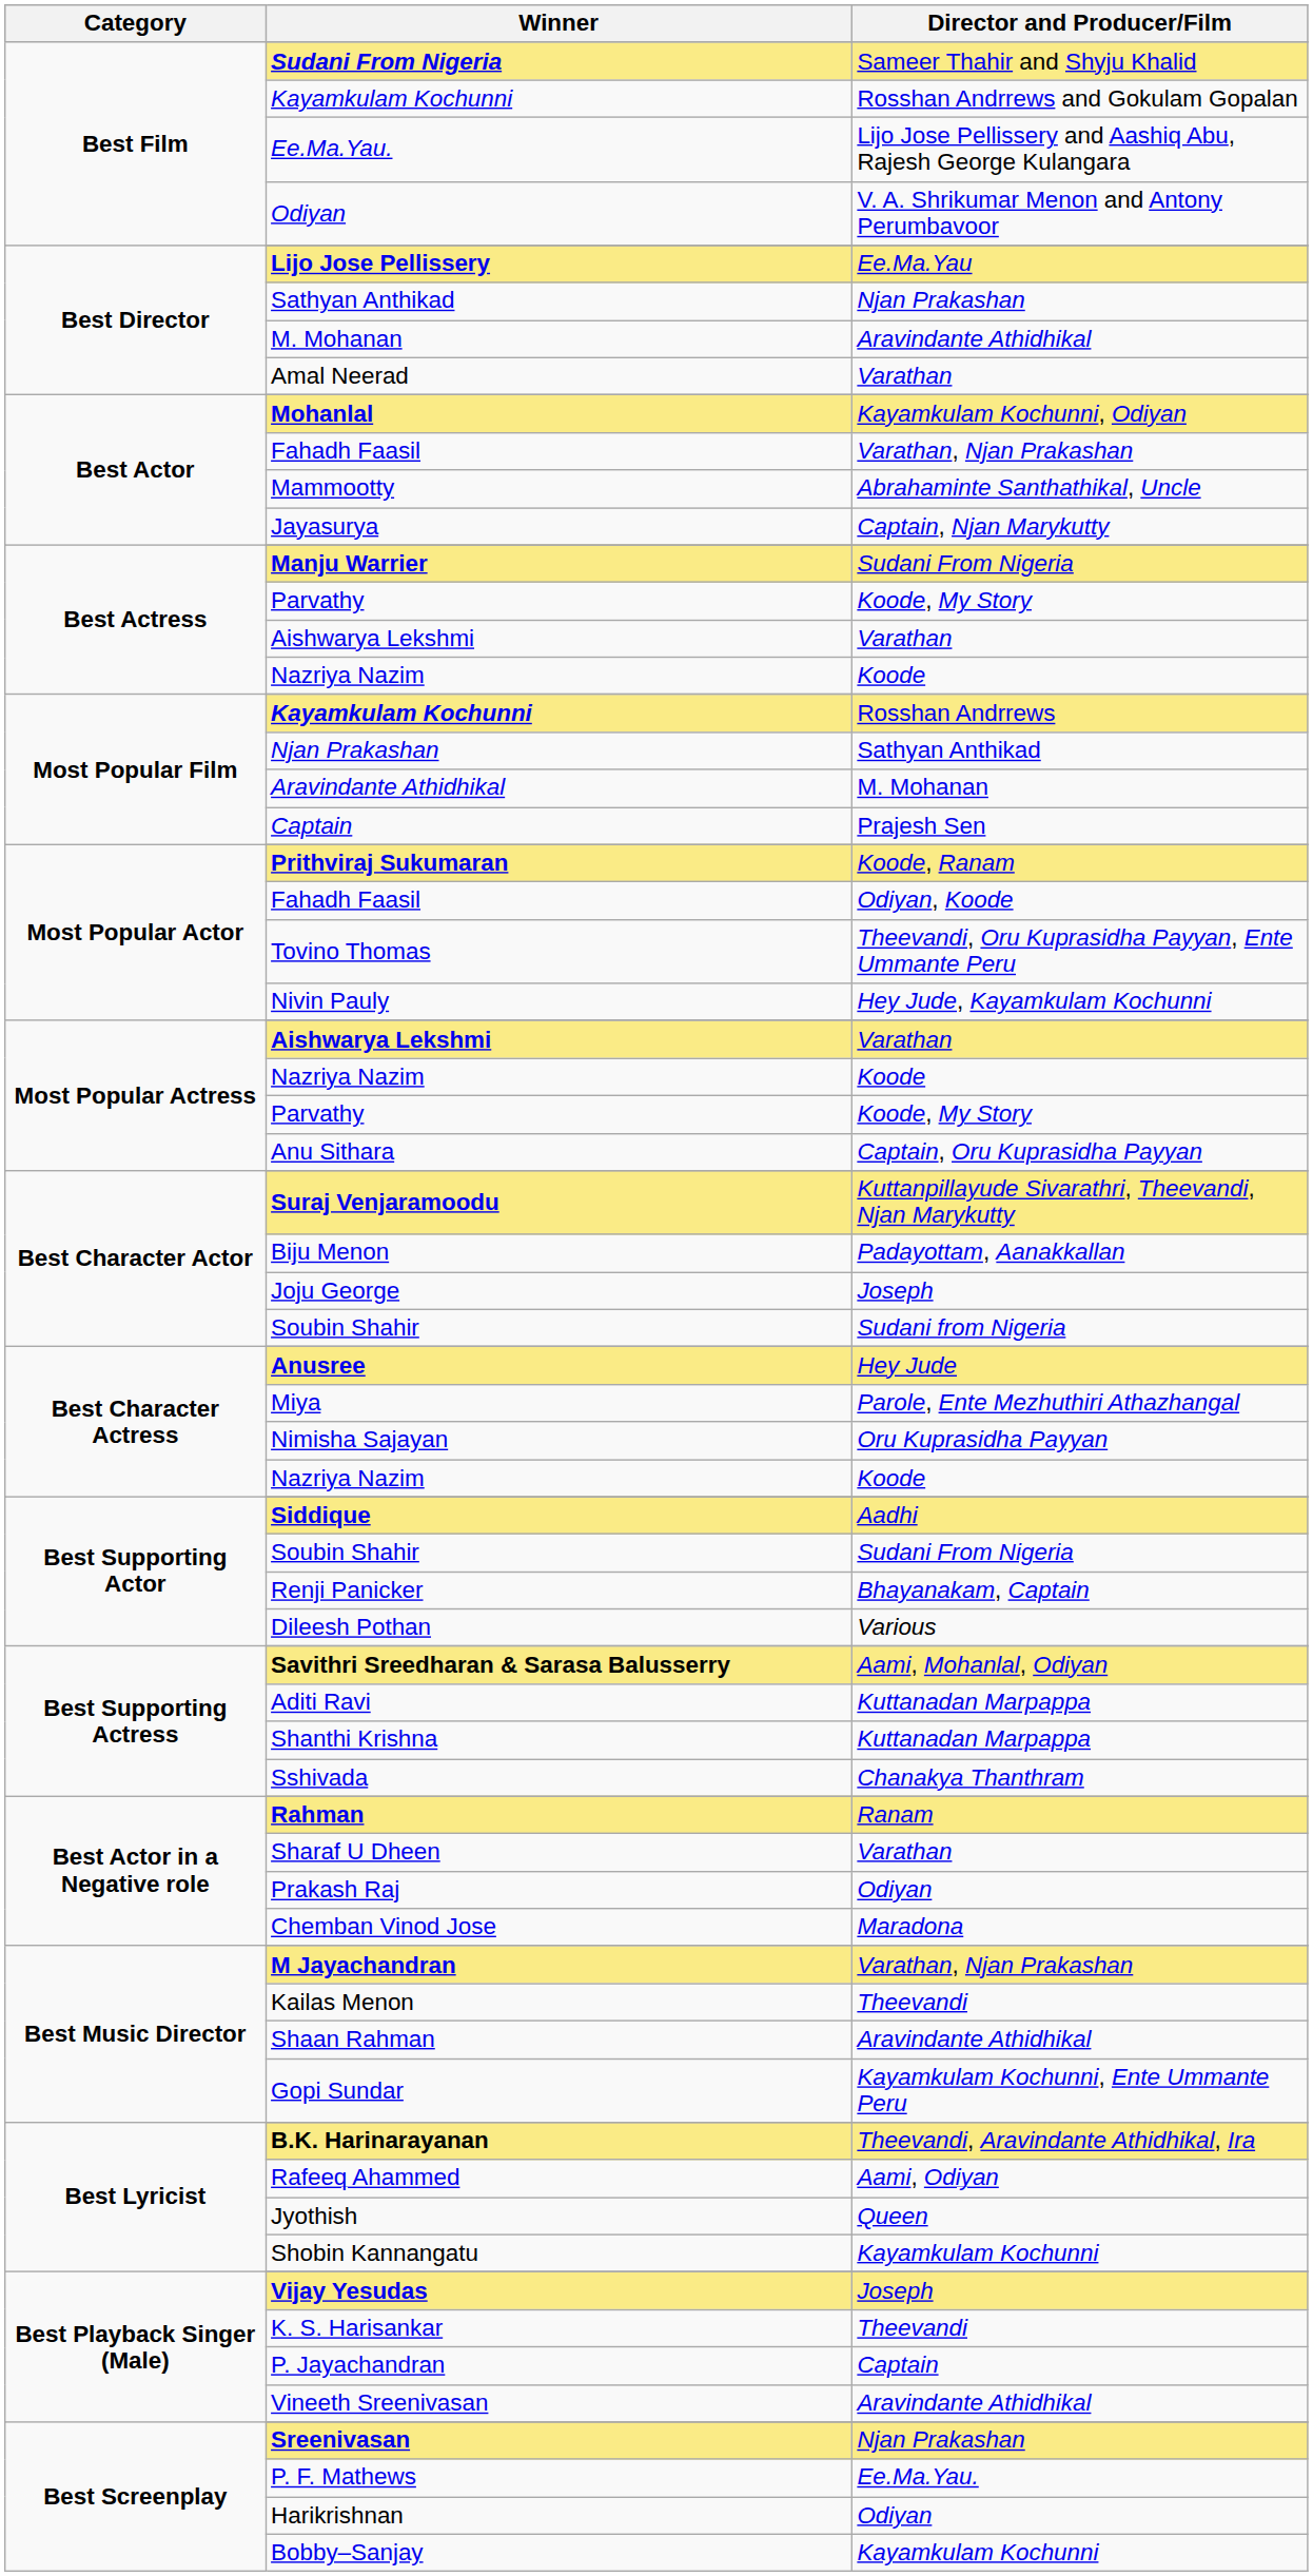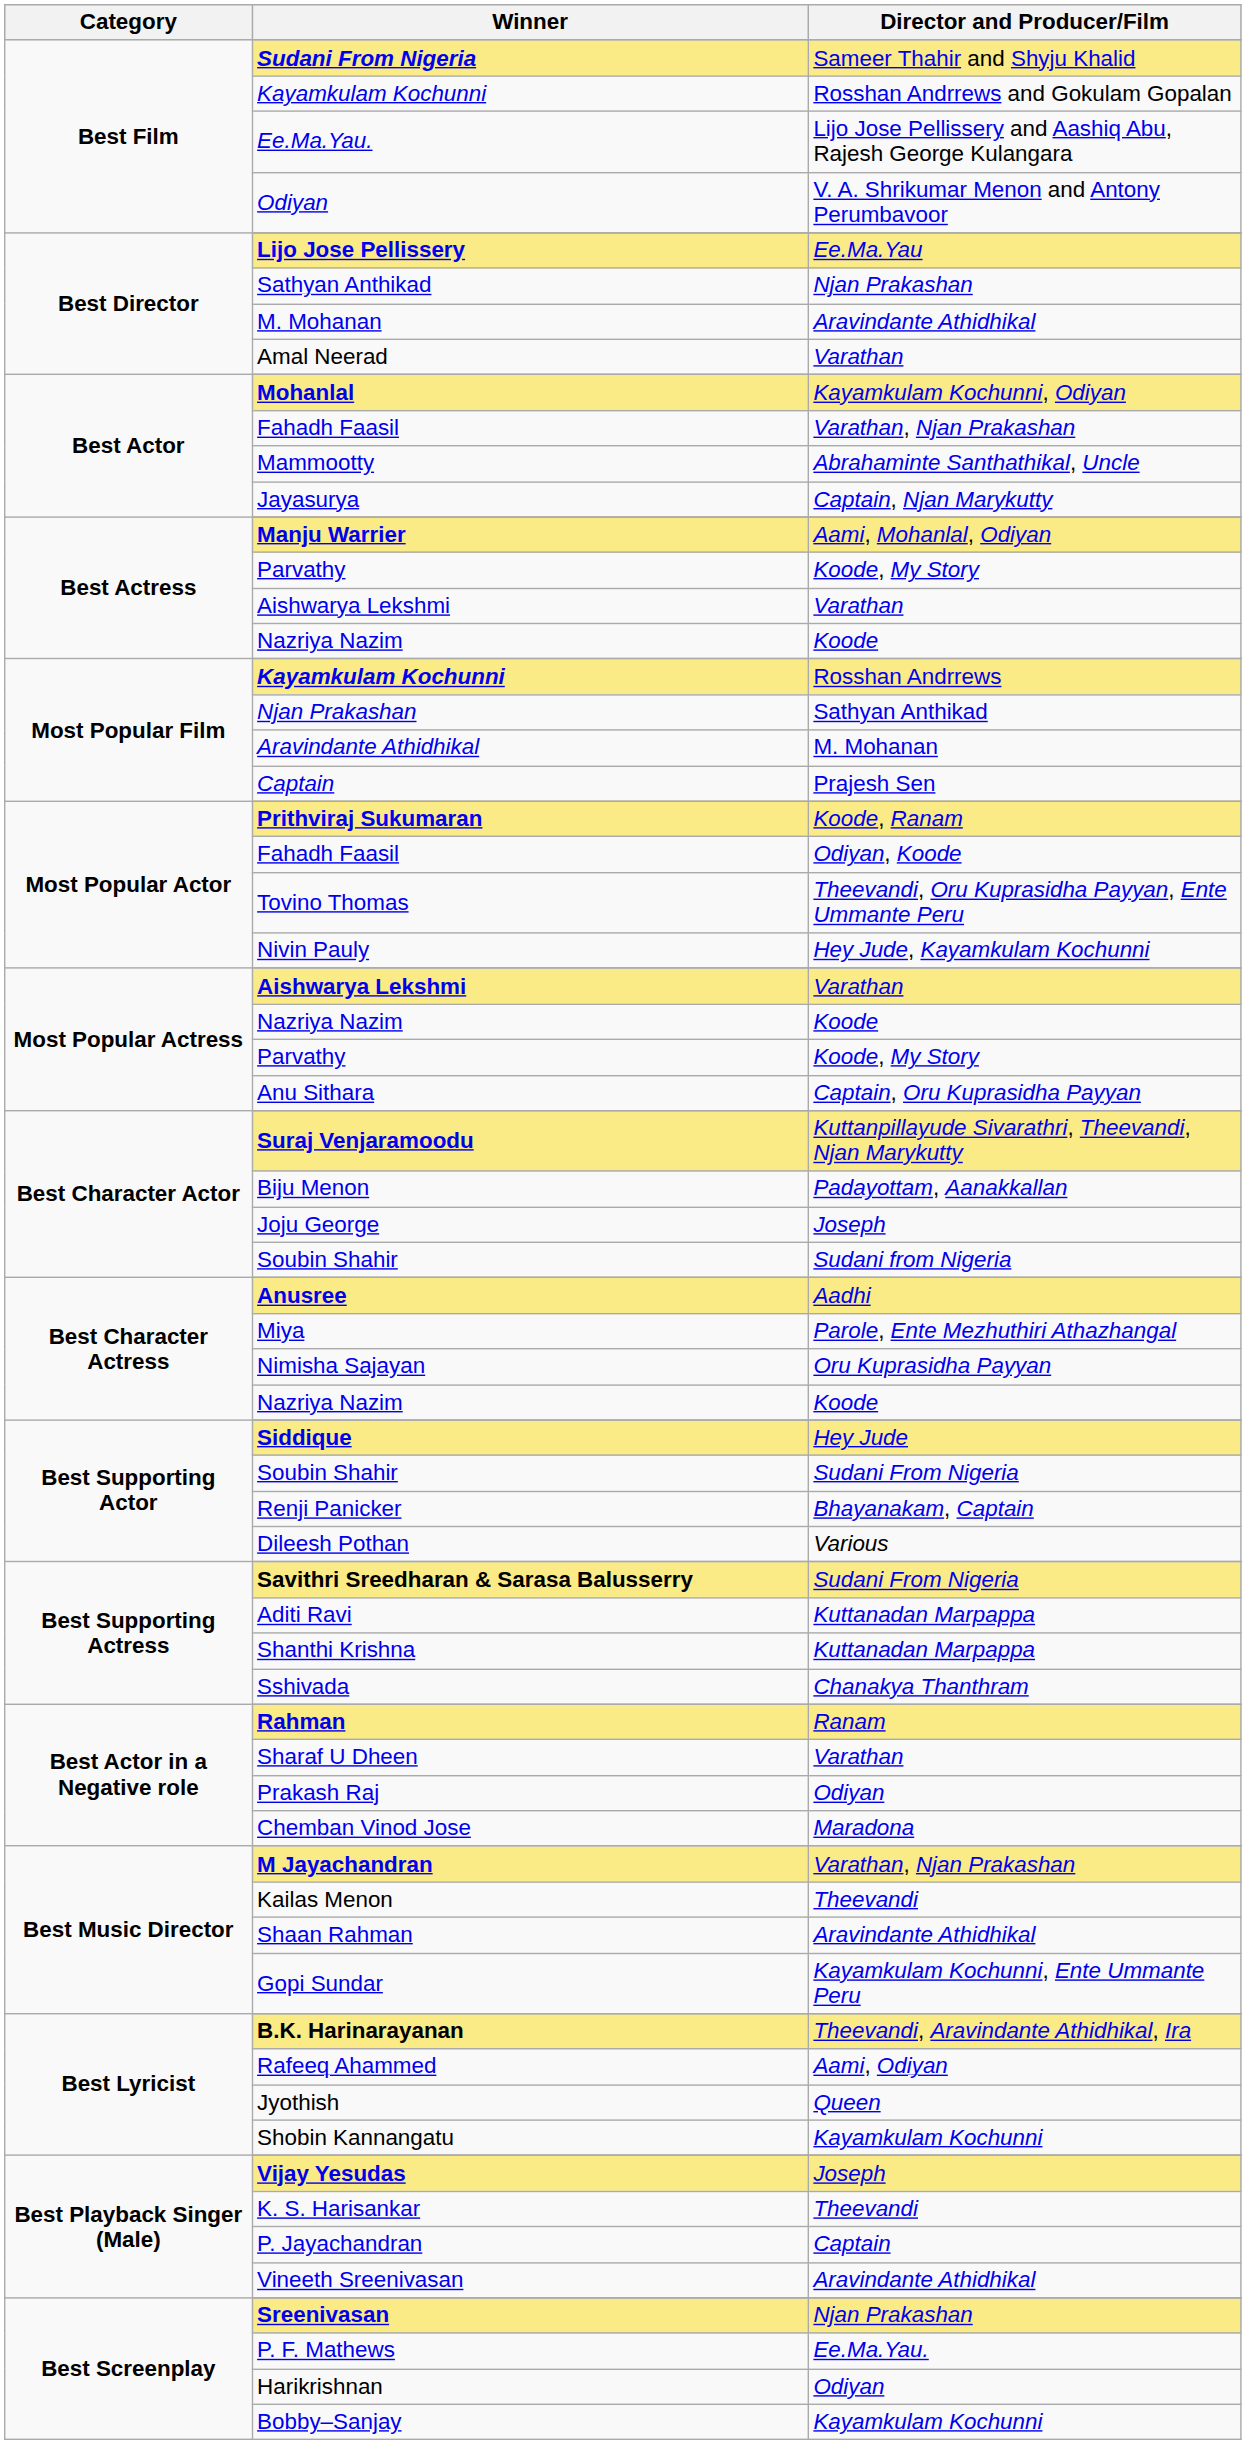 <table class="wikitable" style="width:100%">
 <tr style="background:#BEBEBE">
 <th width="20%">Category</th>
 <th width="45%">Winner</th>
 <th width="35%">Director and Producer/Film</th>
 </tr>
 <tr>
 <td rowspan=5 style="text-align:center"><strong>Best Film</strong></td>
 </tr>
 <tr style="background:#FAEB86">
 <td><strong><em><a href='#'>Sudani From Nigeria</a></em></strong> </td>
 <td><a href='#'>Sameer Thahir</a> and <a href='#'>Shyju Khalid</a></td>
 </tr>
 <tr>
 <td><em><a href='#'>Kayamkulam Kochunni</a></em></td>
 <td><a href='#'>Rosshan Andrrews</a> and Gokulam Gopalan</td>
 </tr>
 <tr>
 <td><em><a href='#'>Ee.Ma.Yau.</a></em></td>
 <td><a href='#'>Lijo Jose Pellissery</a> and <a href='#'>Aashiq Abu</a>, Rajesh George Kulangara</td>
 </tr>
 <tr>
 <td><em><a href='#'>Odiyan</a></em></td>
 <td><a href='#'>V. A. Shrikumar Menon</a> and <a href='#'>Antony Perumbavoor</a></td>
 </tr>
 <tr>
 <td rowspan=5 style="text-align:center"><strong>Best Director</strong></td>
 </tr>
 <tr style="background:#FAEB86">
 <td><strong><a href='#'>Lijo Jose Pellissery</a></strong> </td>
 <td><em><a href='#'>Ee.Ma.Yau</a></em></td>
 </tr>
 <tr>
 <td><a href='#'>Sathyan Anthikad</a></td>
 <td><em><a href='#'>Njan Prakashan</a></em></td>
 </tr>
 <tr>
 <td><a href='#'>M. Mohanan</a></td>
 <td><em><a href='#'>Aravindante Athidhikal</a></em></td>
 </tr>
 <tr>
 <td>Amal Neerad</td>
 <td><em><a href='#'>Varathan</a></em></td>
 </tr>
 <tr>
 <td rowspan=5 style="text-align:center"><strong>Best Actor</strong></td>
 </tr>
 <tr style="background:#FAEB86">
 <td><strong><a href='#'>Mohanlal</a></strong> </td>
 <td><em><a href='#'>Kayamkulam Kochunni</a></em>, <em><a href='#'>Odiyan</a></em></td>
 </tr>
 <tr>
 <td><a href='#'>Fahadh Faasil</a></td>
 <td><em><a href='#'>Varathan</a></em>, <em><a href='#'>Njan Prakashan</a></em></td>
 </tr>
 <tr>
 <td><a href='#'>Mammootty</a></td>
 <td><em><a href='#'>Abrahaminte Santhathikal</a></em>, <em><a href='#'>Uncle</a></em></td>
 </tr>
 <tr>
 <td><a href='#'>Jayasurya</a></td>
 <td><em><a href='#'>Captain</a></em>, <em><a href='#'>Njan Marykutty</a></em></td>
 </tr>
 <tr>
 <td rowspan=5 style="text-align:center"><strong>Best Actress</strong></td>
 </tr>
 <tr style="background:#FAEB86">
 <td><strong><a href='#'>Manju Warrier</a></strong> </td>
-<td><em><a href='#'>Sudani From Nigeria</a></em></td>
+<td><em><a href='#'>Aami</a></em>, <em><a href='#'>Mohanlal</a></em>, <em><a href='#'>Odiyan</a></em></td>
 </tr>
 <tr>
 <td><a href='#'>Parvathy</a></td>
 <td><em><a href='#'>Koode</a></em>, <em><a href='#'>My Story</a></em></td>
 </tr>
 <tr>
 <td><a href='#'>Aishwarya Lekshmi</a></td>
 <td><em><a href='#'>Varathan</a></em></td>
 </tr>
 <tr>
 <td><a href='#'>Nazriya Nazim</a></td>
 <td><em><a href='#'>Koode</a></em></td>
 </tr>
 <tr>
 <td rowspan=5 style="text-align:center"><strong>Most Popular Film</strong></td>
 </tr>
 <tr style="background:#FAEB86">
 <td><strong><em><a href='#'>Kayamkulam Kochunni</a></em></strong> </td>
 <td><a href='#'>Rosshan Andrrews</a></td>
 </tr>
 <tr>
 <td><em><a href='#'>Njan Prakashan</a></em></td>
 <td><a href='#'>Sathyan Anthikad</a></td>
 </tr>
 <tr>
 <td><em><a href='#'>Aravindante Athidhikal</a></em></td>
 <td><a href='#'>M. Mohanan</a></td>
 </tr>
 <tr>
 <td><em><a href='#'>Captain</a></em></td>
 <td><a href='#'>Prajesh Sen</a></td>
 </tr>
 <tr>
 <td rowspan=5 style="text-align:center"><strong>Most Popular Actor</strong></td>
 </tr>
 <tr style="background:#FAEB86">
 <td><strong><a href='#'>Prithviraj Sukumaran</a></strong> </td>
 <td><em><a href='#'>Koode</a></em>, <em><a href='#'>Ranam</a></em></td>
 </tr>
 <tr>
 <td><a href='#'>Fahadh Faasil</a></td>
 <td><em><a href='#'>Odiyan</a></em>, <em><a href='#'>Koode</a></em></td>
 </tr>
 <tr>
 <td><a href='#'>Tovino Thomas</a></td>
 <td><em><a href='#'>Theevandi</a></em>, <em><a href='#'>Oru Kuprasidha Payyan</a></em>, <em><a href='#'>Ente Ummante Peru</a></em></td>
 </tr>
 <tr>
 <td><a href='#'>Nivin Pauly</a></td>
 <td><em><a href='#'>Hey Jude</a></em>, <em><a href='#'>Kayamkulam Kochunni</a></em></td>
 </tr>
 <tr>
 <td rowspan=5 style="text-align:center"><strong>Most Popular Actress</strong></td>
 </tr>
 <tr style="background:#FAEB86">
 <td><strong><a href='#'>Aishwarya Lekshmi</a></strong> </td>
 <td><em><a href='#'>Varathan</a></em></td>
 </tr>
 <tr>
 <td><a href='#'>Nazriya Nazim</a></td>
 <td><em><a href='#'>Koode</a></em></td>
 </tr>
 <tr>
 <td><a href='#'>Parvathy</a></td>
 <td><em><a href='#'>Koode</a></em>, <em><a href='#'>My Story</a></em></td>
 </tr>
 <tr>
 <td><a href='#'>Anu Sithara</a></td>
 <td><em><a href='#'>Captain</a></em>, <em><a href='#'>Oru Kuprasidha Payyan</a></em></td>
 </tr>
 <tr>
 <td rowspan=5 style="text-align:center"><strong>Best Character Actor</strong></td>
 </tr>
 <tr style="background:#FAEB86">
 <td><strong><a href='#'>Suraj Venjaramoodu</a></strong> </td>
 <td><em><a href='#'>Kuttanpillayude Sivarathri</a></em>, <em><a href='#'>Theevandi</a></em>, <em><a href='#'>Njan Marykutty</a></em></td>
 </tr>
 <tr>
 <td><a href='#'>Biju Menon</a></td>
 <td><em><a href='#'>Padayottam</a></em>, <em><a href='#'>Aanakkallan</a></em></td>
 </tr>
 <tr>
 <td><a href='#'>Joju George</a></td>
 <td><em><a href='#'>Joseph</a></em></td>
 </tr>
 <tr>
 <td><a href='#'>Soubin Shahir</a></td>
 <td><em><a href='#'>Sudani from Nigeria</a></em></td>
 </tr>
 <tr>
 <td rowspan=5 style="text-align:center"><strong>Best Character Actress</strong></td>
 </tr>
 <tr style="background:#FAEB86">
 <td><strong><a href='#'>Anusree</a></strong> </td>
-<td><em><a href='#'>Hey Jude</a></em></td>
+<td><em><a href='#'>Aadhi</a></em></td>
 </tr>
 <tr>
 <td><a href='#'>Miya</a></td>
 <td><em><a href='#'>Parole</a></em>, <em><a href='#'>Ente Mezhuthiri Athazhangal</a></em></td>
 </tr>
 <tr>
 <td><a href='#'>Nimisha Sajayan</a></td>
 <td><em><a href='#'>Oru Kuprasidha Payyan</a></em></td>
 </tr>
 <tr>
 <td><a href='#'>Nazriya Nazim</a></td>
 <td><em><a href='#'>Koode</a></em></td>
 </tr>
 <tr>
 <td rowspan=5 style="text-align:center"><strong>Best Supporting Actor</strong></td>
 </tr>
 <tr style="background:#FAEB86">
 <td><strong><a href='#'>Siddique</a></strong> </td>
-<td><em><a href='#'>Aadhi</a></em></td>
+<td><em><a href='#'>Hey Jude</a></em></td>
 </tr>
 <tr>
 <td><a href='#'>Soubin Shahir</a></td>
 <td><em><a href='#'>Sudani From Nigeria</a></em></td>
 </tr>
 <tr>
 <td><a href='#'>Renji Panicker</a></td>
 <td><em><a href='#'>Bhayanakam</a></em>, <em><a href='#'>Captain</a></em></td>
 </tr>
 <tr>
 <td><a href='#'>Dileesh Pothan</a></td>
 <td><em>Various</em></td>
 </tr>
 <tr>
 <td rowspan=5 style="text-align:center"><strong>Best Supporting Actress</strong></td>
 </tr>
 <tr style="background:#FAEB86">
 <td><strong>Savithri Sreedharan & Sarasa Balusserry</strong> </td>
-<td><em><a href='#'>Aami</a></em>, <em><a href='#'>Mohanlal</a></em>, <em><a href='#'>Odiyan</a></em></td>
+<td><em><a href='#'>Sudani From Nigeria</a></em></td>
 </tr>
 <tr>
 <td><a href='#'>Aditi Ravi</a></td>
 <td><em><a href='#'>Kuttanadan Marpappa</a></em></td>
 </tr>
 <tr>
 <td><a href='#'>Shanthi Krishna</a></td>
 <td><em><a href='#'>Kuttanadan Marpappa</a></em></td>
 </tr>
 <tr>
 <td><a href='#'>Sshivada</a></td>
 <td><em><a href='#'>Chanakya Thanthram</a></em></td>
 </tr>
 <tr>
 <td rowspan=5 style="text-align:center"><strong>Best Actor in a Negative role</strong></td>
 </tr>
 <tr style="background:#FAEB86">
 <td><strong><a href='#'>Rahman</a></strong> </td>
 <td><em><a href='#'>Ranam</a></em></td>
 </tr>
 <tr>
 <td><a href='#'>Sharaf U Dheen</a></td>
 <td><em><a href='#'>Varathan</a></em></td>
 </tr>
 <tr>
 <td><a href='#'>Prakash Raj</a></td>
 <td><em><a href='#'>Odiyan</a></em></td>
 </tr>
 <tr>
 <td><a href='#'>Chemban Vinod Jose</a></td>
 <td><em><a href='#'>Maradona</a></em></td>
 </tr>
 <tr>
 <td rowspan=5 style="text-align:center"><strong>Best Music Director</strong></td>
 </tr>
 <tr style="background:#FAEB86">
 <td><strong><a href='#'>M Jayachandran</a></strong> </td>
 <td><em><a href='#'>Varathan</a></em>, <em><a href='#'>Njan Prakashan</a></em></td>
 </tr>
 <tr>
 <td>Kailas Menon</td>
 <td><em><a href='#'>Theevandi</a></em></td>
 </tr>
 <tr>
 <td><a href='#'>Shaan Rahman</a></td>
 <td><em><a href='#'>Aravindante Athidhikal</a></em></td>
 </tr>
 <tr>
 <td><a href='#'>Gopi Sundar</a></td>
 <td><em><a href='#'>Kayamkulam Kochunni</a></em>, <em><a href='#'>Ente Ummante Peru</a></em></td>
 </tr>
 <tr>
 <td rowspan=5 style="text-align:center"><strong>Best Lyricist</strong></td>
 </tr>
 <tr style="background:#FAEB86">
 <td><strong>B.K. Harinarayanan</strong> </td>
 <td><em><a href='#'>Theevandi</a></em>, <em><a href='#'>Aravindante Athidhikal</a></em>, <em><a href='#'>Ira</a></em></td>
 </tr>
 <tr>
 <td><a href='#'>Rafeeq Ahammed</a></td>
 <td><em><a href='#'>Aami</a></em>, <em><a href='#'>Odiyan</a></em></td>
 </tr>
 <tr>
 <td>Jyothish</td>
 <td><em><a href='#'>Queen</a></em></td>
 </tr>
 <tr>
 <td>Shobin Kannangatu</td>
 <td><em><a href='#'>Kayamkulam Kochunni</a></em></td>
 </tr>
 <tr>
 <td rowspan=5 style="text-align:center"><strong>Best Playback Singer (Male)</strong></td>
 </tr>
 <tr style="background:#FAEB86">
 <td><strong><a href='#'>Vijay Yesudas</a></strong> </td>
 <td><em><a href='#'>Joseph</a></em></td>
 </tr>
 <tr>
 <td><a href='#'>K. S. Harisankar</a></td>
 <td><em><a href='#'>Theevandi</a></em></td>
 </tr>
 <tr>
 <td><a href='#'>P. Jayachandran</a></td>
 <td><em><a href='#'>Captain</a></em></td>
 </tr>
 <tr>
 <td><a href='#'>Vineeth Sreenivasan</a></td>
 <td><em><a href='#'>Aravindante Athidhikal</a></em></td>
 </tr>
 <tr>
 <td rowspan=5 style="text-align:center"><strong>Best Screenplay</strong></td>
 </tr>
 <tr style="background:#FAEB86">
 <td><strong><a href='#'>Sreenivasan</a></strong> </td>
 <td><em><a href='#'>Njan Prakashan</a></em></td>
 </tr>
 <tr>
 <td><a href='#'>P. F. Mathews</a></td>
 <td><em><a href='#'>Ee.Ma.Yau.</a></em></td>
 </tr>
 <tr>
 <td>Harikrishnan</td>
 <td><em><a href='#'>Odiyan</a></em></td>
 </tr>
 <tr>
 <td><a href='#'>Bobby–Sanjay</a></td>
 <td><em><a href='#'>Kayamkulam Kochunni</a></em></td>
 </tr>
 </table>
